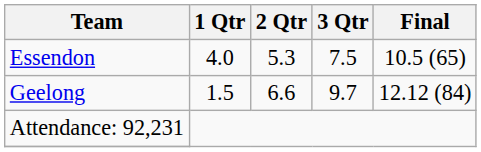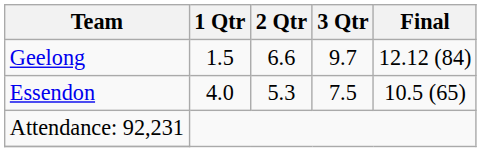 <table class="wikitable">
 <tr>
 <th>Team</th>
 <th>1 Qtr</th>
 <th>2 Qtr</th>
 <th>3 Qtr</th>
 <th>Final</th>
 </tr>
 <tr>
+<td><a href='#'>Geelong</a></td>
+<td align=center>1.5</td>
+<td align=center>6.6</td>
+<td align=center>9.7</td>
+<td align=center>12.12 (84)</td>
+</tr>
+<tr>
 <td><a href='#'>Essendon</a></td>
 <td align=center>4.0</td>
 <td align=center>5.3</td>
 <td align=center>7.5</td>
 <td align=center>10.5 (65)</td>
 </tr>
 <tr>
-<td><a href='#'>Geelong</a></td>
-<td align=center>1.5</td>
-<td align=center>6.6</td>
-<td align=center>9.7</td>
-<td align=center>12.12 (84)</td>
-</tr>
-<tr>
 <td align=center>Attendance: 92,231</td>
 </tr>
 <tr>
 </tr>
 </table>
